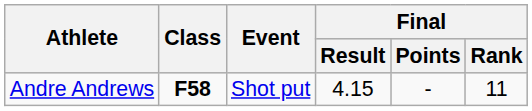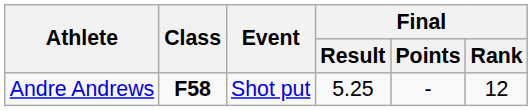 <table class=wikitable style="font-size:90%">
 <tr>
 <th rowspan="2">Athlete</th>
 <th rowspan="2">Class</th>
 <th rowspan="2">Event</th>
 <th colspan="3">Final</th>
 </tr>
 <tr>
 <th>Result</th>
 <th>Points</th>
 <th>Rank</th>
 </tr>
 <tr>
 <td><a href='#'>Andre Andrews</a></td>
 <td style="text-align:center;"><strong>F58</strong></td>
 <td><a href='#'>Shot put</a></td>
-<td style="text-align:center;">4.15</td>
+<td style="text-align:center;">5.25</td>
 <td style="text-align:center;">-</td>
-<td style="text-align:center;">11</td>
+<td style="text-align:center;">12</td>
 </tr>
 </table>
